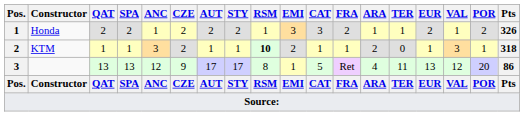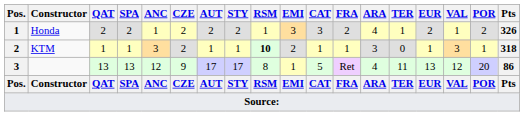 <table class="wikitable" style="font-size:85%; text-align:center;">
 <tr>
 <th>Pos.</th>
 <th>Constructor</th>
 <th><a href='#'>QAT</a><br></th>
 <th><a href='#'>SPA</a><br></th>
 <th><a href='#'>ANC</a><br></th>
 <th><a href='#'>CZE</a><br></th>
 <th><a href='#'>AUT</a><br></th>
 <th><a href='#'>STY</a><br></th>
 <th><a href='#'>RSM</a><br></th>
 <th><a href='#'>EMI</a><br></th>
 <th><a href='#'>CAT</a><br></th>
 <th><a href='#'>FRA</a><br></th>
 <th><a href='#'>ARA</a><br></th>
 <th><a href='#'>TER</a><br></th>
 <th><a href='#'>EUR</a><br></th>
 <th><a href='#'>VAL</a><br></th>
 <th><a href='#'>POR</a><br></th>
 <th>Pts</th>
 </tr>
 <tr>
 <th>1</th>
 <td align=left> <a href='#'>Honda</a></td>
 <td style="background:#dfdfdf;">2</td>
 <td style="background:#dfdfdf;">2</td>
 <td style="background:#ffffbf;">1</td>
 <td style="background:#ffffbf;">2</td>
 <td style="background:#dfdfdf;">2</td>
 <td style="background:#dfdfdf;">2</td>
 <td style="background:#ffffbf;">1</td>
 <td style="background:#ffdf9f;">3</td>
 <td style="background:#dfdfdf;">3</td>
 <td style="background:#dfdfdf;">2</td>
-<td style="background:#ffffbf;">1</td>
+<td style="background:#ffffbf;">4</td>
 <td style="background:#ffffbf;">1</td>
 <td style="background:#dfdfdf;">2</td>
 <td style="background:#ffffbf;">1</td>
 <td style="background:#dfdfdf;">2</td>
 <th>326</th>
 </tr>
 <tr>
 <th>2</th>
 <td align=left> <a href='#'>KTM</a></td>
 <td style="background:#ffffbf;">1</td>
 <td style="background:#ffffbf;">1</td>
 <td style="background:#ffdf9f;">3</td>
 <td style="background:#dfdfdf;">2</td>
 <td style="background:#ffffbf;">1</td>
 <td style="background:#ffffbf;">1</td>
 <td style="background:#dfffdf;"><strong>10</strong></td>
 <td style="background:#dfdfdf;">2</td>
 <td style="background:#ffffbf;">1</td>
 <td style="background:#ffffbf;">1</td>
-<td style="background:#dfdfdf;">2</td>
+<td style="background:#dfdfdf;">3</td>
 <td style="background:#dfdfdf;">0</td>
 <td style="background:#ffffbf;">1</td>
 <td style="background:#ffdf9f;">3</td>
 <td style="background:#ffffbf;">1</td>
 <th>318</th>
 </tr>
 <tr>
 <th>3</th>
 <td align=left></td>
 <td style="background:#dfffdf;">13</td>
 <td style="background:#dfffdf;">13</td>
 <td style="background:#dfffdf;">12</td>
 <td style="background:#dfffdf;">9</td>
 <td style="background:#cfcfff;">17</td>
 <td style="background:#cfcfff;">17</td>
 <td style="background:#dfffdf;">8</td>
 <td style="background:#ffffbf;">1</td>
 <td style="background:#dfffdf;">5</td>
 <td style="background:#efcfff;">Ret</td>
 <td style="background:#dfffdf;">4</td>
 <td style="background:#dfffdf;">11</td>
 <td style="background:#dfffdf;">13</td>
 <td style="background:#dfffdf;">12</td>
 <td style="background:#cfcfff;">20</td>
 <th>86</th>
 </tr>
 <tr>
 <th>Pos.</th>
 <th>Constructor</th>
 <th><a href='#'>QAT</a><br></th>
 <th><a href='#'>SPA</a><br></th>
 <th><a href='#'>ANC</a><br></th>
 <th><a href='#'>CZE</a><br></th>
 <th><a href='#'>AUT</a><br></th>
 <th><a href='#'>STY</a><br></th>
 <th><a href='#'>RSM</a><br></th>
 <th><a href='#'>EMI</a><br></th>
 <th><a href='#'>CAT</a><br></th>
 <th><a href='#'>FRA</a><br></th>
 <th><a href='#'>ARA</a><br></th>
 <th><a href='#'>TER</a><br></th>
 <th><a href='#'>EUR</a><br></th>
 <th><a href='#'>VAL</a><br></th>
 <th><a href='#'>POR</a><br></th>
 <th>Pts</th>
 </tr>
 <tr>
 <td colspan="19" style="background-color:#EAECF0;text-align:center"><strong>Source:</strong></td>
 </tr>
 </table>
